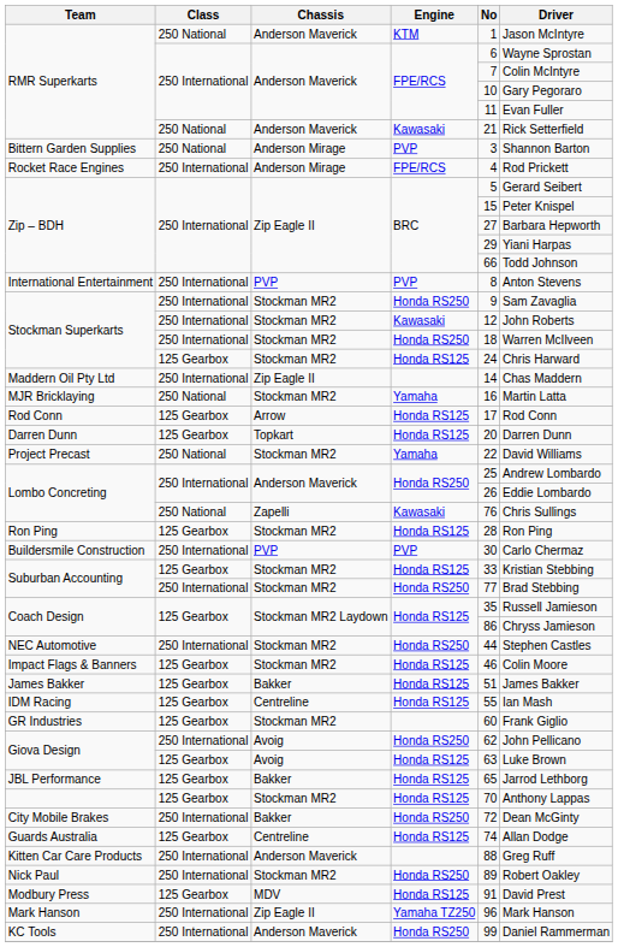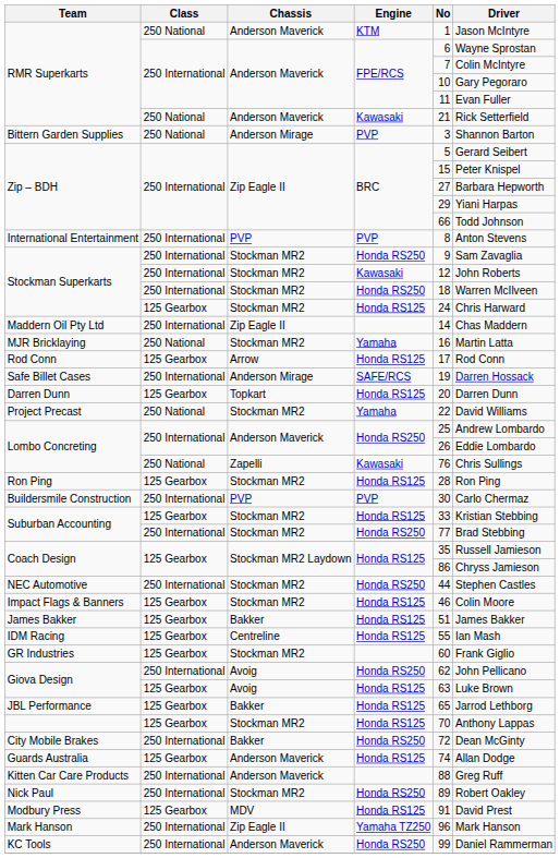 <table class="wikitable" style="font-size: 95%;">
 <tr>
 <th>Team</th>
 <th>Class</th>
 <th>Chassis</th>
 <th>Engine</th>
 <th>No</th>
 <th>Driver</th>
 </tr>
 <tr>
 <td rowspan=6>RMR Superkarts</td>
 <td>250 National</td>
 <td>Anderson Maverick</td>
 <td><a href='#'>KTM</a></td>
 <td align="right">1</td>
 <td> Jason McIntyre</td>
 </tr>
 <tr>
 <td rowspan=4>250 International</td>
 <td rowspan=4>Anderson Maverick</td>
 <td rowspan=4><a href='#'>FPE/RCS</a></td>
 <td align="right">6</td>
 <td> Wayne Sprostan</td>
 </tr>
 <tr>
 <td align="right">7</td>
 <td> Colin McIntyre</td>
 </tr>
 <tr>
 <td align="right">10</td>
 <td> Gary Pegoraro</td>
 </tr>
 <tr>
 <td align="right">11</td>
 <td> Evan Fuller</td>
 </tr>
 <tr>
 <td>250 National</td>
 <td>Anderson Maverick</td>
 <td><a href='#'>Kawasaki</a></td>
 <td align="right">21</td>
 <td> Rick Setterfield</td>
 </tr>
 <tr>
 <td>Bittern Garden Supplies</td>
 <td>250 National</td>
 <td>Anderson Mirage</td>
 <td><a href='#'>PVP</a></td>
 <td align="right">3</td>
 <td> Shannon Barton</td>
-</tr>
-<tr>
-<td>Rocket Race Engines</td>
-<td>250 International</td>
-<td>Anderson Mirage</td>
-<td><a href='#'>FPE/RCS</a></td>
-<td align="right">4</td>
-<td> Rod Prickett</td>
 </tr>
 <tr>
 <td rowspan=5>Zip – BDH</td>
 <td rowspan=5>250 International</td>
 <td rowspan=5>Zip Eagle II</td>
 <td rowspan=5>BRC</td>
 <td align="right">5</td>
 <td> Gerard Seibert</td>
 </tr>
 <tr>
 <td align="right">15</td>
 <td> Peter Knispel</td>
 </tr>
 <tr>
 <td align="right">27</td>
 <td> Barbara Hepworth</td>
 </tr>
 <tr>
 <td align="right">29</td>
 <td> Yiani Harpas</td>
 </tr>
 <tr>
 <td align="right">66</td>
 <td> Todd Johnson</td>
 </tr>
 <tr>
 <td>International Entertainment</td>
 <td>250 International</td>
 <td><a href='#'>PVP</a></td>
 <td><a href='#'>PVP</a></td>
 <td align="right">8</td>
 <td> Anton Stevens</td>
 </tr>
 <tr>
 <td rowspan=4>Stockman Superkarts</td>
 <td>250 International</td>
 <td>Stockman MR2</td>
 <td><a href='#'>Honda RS250</a></td>
 <td align="right">9</td>
 <td> Sam Zavaglia</td>
 </tr>
 <tr>
 <td>250 International</td>
 <td>Stockman MR2</td>
 <td><a href='#'>Kawasaki</a></td>
 <td align="right">12</td>
 <td> John Roberts</td>
 </tr>
 <tr>
 <td>250 International</td>
 <td>Stockman MR2</td>
 <td><a href='#'>Honda RS250</a></td>
 <td align="right">18</td>
 <td> Warren McIlveen</td>
 </tr>
 <tr>
 <td>125 Gearbox</td>
 <td>Stockman MR2</td>
 <td><a href='#'>Honda RS125</a></td>
 <td align="right">24</td>
 <td> Chris Harward</td>
 </tr>
 <tr>
 <td>Maddern Oil Pty Ltd</td>
 <td>250 International</td>
 <td>Zip Eagle II</td>
 <td></td>
 <td align="right">14</td>
 <td> Chas Maddern</td>
 </tr>
 <tr>
 <td>MJR Bricklaying</td>
 <td>250 National</td>
 <td>Stockman MR2</td>
 <td><a href='#'>Yamaha</a></td>
 <td align="right">16</td>
 <td> Martin Latta</td>
 </tr>
 <tr>
 <td>Rod Conn</td>
 <td>125 Gearbox</td>
 <td>Arrow</td>
 <td><a href='#'>Honda RS125</a></td>
 <td align="right">17</td>
 <td> Rod Conn</td>
+</tr>
+<tr>
+<td>Safe Billet Cases</td>
+<td>250 International</td>
+<td>Anderson Mirage</td>
+<td><a href='#'>SAFE/RCS</a></td>
+<td align="right">19</td>
+<td> <a href='#'>Darren Hossack</a></td>
 </tr>
 <tr>
 <td>Darren Dunn</td>
 <td>125 Gearbox</td>
 <td>Topkart</td>
 <td><a href='#'>Honda RS125</a></td>
 <td align="right">20</td>
 <td> Darren Dunn</td>
 </tr>
 <tr>
 <td>Project Precast</td>
 <td>250 National</td>
 <td>Stockman MR2</td>
 <td><a href='#'>Yamaha</a></td>
 <td align="right">22</td>
 <td> David Williams</td>
 </tr>
 <tr>
 <td rowspan=3>Lombo Concreting</td>
 <td rowspan=2>250 International</td>
 <td rowspan=2>Anderson Maverick</td>
 <td rowspan=2><a href='#'>Honda RS250</a></td>
 <td align="right">25</td>
 <td> Andrew Lombardo</td>
 </tr>
 <tr>
 <td align="right">26</td>
 <td> Eddie Lombardo</td>
 </tr>
 <tr>
 <td>250 National</td>
 <td>Zapelli</td>
 <td><a href='#'>Kawasaki</a></td>
 <td align="right">76</td>
 <td> Chris Sullings</td>
 </tr>
 <tr>
 <td>Ron Ping</td>
 <td>125 Gearbox</td>
 <td>Stockman MR2</td>
 <td><a href='#'>Honda RS125</a></td>
 <td align="right">28</td>
 <td> Ron Ping</td>
 </tr>
 <tr>
 <td>Buildersmile Construction</td>
 <td>250 International</td>
 <td><a href='#'>PVP</a></td>
 <td><a href='#'>PVP</a></td>
 <td align="right">30</td>
 <td> Carlo Chermaz</td>
 </tr>
 <tr>
 <td rowspan=2>Suburban Accounting</td>
 <td>125 Gearbox</td>
 <td>Stockman MR2</td>
 <td><a href='#'>Honda RS125</a></td>
 <td align="right">33</td>
 <td> Kristian Stebbing</td>
 </tr>
 <tr>
 <td>250 International</td>
 <td>Stockman MR2</td>
 <td><a href='#'>Honda RS250</a></td>
 <td align="right">77</td>
 <td> Brad Stebbing</td>
 </tr>
 <tr>
 <td rowspan=2>Coach Design</td>
 <td rowspan=2>125 Gearbox</td>
 <td rowspan=2>Stockman MR2 Laydown</td>
 <td rowspan=2><a href='#'>Honda RS125</a></td>
 <td align="right">35</td>
 <td> Russell Jamieson</td>
 </tr>
 <tr>
 <td align="right">86</td>
 <td> Chryss Jamieson</td>
 </tr>
 <tr>
 <td>NEC Automotive</td>
 <td>250 International</td>
 <td>Stockman MR2</td>
 <td><a href='#'>Honda RS250</a></td>
 <td align="right">44</td>
 <td> Stephen Castles</td>
 </tr>
 <tr>
 <td>Impact Flags & Banners</td>
 <td>125 Gearbox</td>
 <td>Stockman MR2</td>
 <td><a href='#'>Honda RS125</a></td>
 <td align="right">46</td>
 <td> Colin Moore</td>
 </tr>
 <tr>
 <td>James Bakker</td>
 <td>125 Gearbox</td>
 <td>Bakker</td>
 <td><a href='#'>Honda RS125</a></td>
 <td align="right">51</td>
 <td> James Bakker</td>
 </tr>
 <tr>
 <td>IDM Racing</td>
 <td>125 Gearbox</td>
 <td>Centreline</td>
 <td><a href='#'>Honda RS125</a></td>
 <td align="right">55</td>
 <td> Ian Mash</td>
 </tr>
 <tr>
 <td>GR Industries</td>
 <td>125 Gearbox</td>
 <td>Stockman MR2</td>
 <td></td>
 <td align="right">60</td>
 <td> Frank Giglio</td>
 </tr>
 <tr>
 <td rowspan=2>Giova Design</td>
 <td>250 International</td>
 <td>Avoig</td>
 <td><a href='#'>Honda RS250</a></td>
 <td align="right">62</td>
 <td> John Pellicano</td>
 </tr>
 <tr>
 <td>125 Gearbox</td>
 <td>Avoig</td>
 <td><a href='#'>Honda RS125</a></td>
 <td align="right">63</td>
 <td> Luke Brown</td>
 </tr>
 <tr>
 <td>JBL Performance</td>
 <td>125 Gearbox</td>
 <td>Bakker</td>
 <td><a href='#'>Honda RS125</a></td>
 <td align="right">65</td>
 <td> Jarrod Lethborg</td>
 </tr>
 <tr>
 <td></td>
 <td>125 Gearbox</td>
 <td>Stockman MR2</td>
 <td><a href='#'>Honda RS125</a></td>
 <td align="right">70</td>
 <td> Anthony Lappas</td>
 </tr>
 <tr>
 <td>City Mobile Brakes</td>
 <td>250 International</td>
 <td>Bakker</td>
 <td><a href='#'>Honda RS250</a></td>
 <td align="right">72</td>
 <td> Dean McGinty</td>
 </tr>
 <tr>
 <td>Guards Australia</td>
 <td>125 Gearbox</td>
-<td>Centreline</td>
+<td>Anderson Maverick</td>
 <td><a href='#'>Honda RS125</a></td>
 <td align="right">74</td>
 <td> Allan Dodge</td>
 </tr>
 <tr>
 <td>Kitten Car Care Products</td>
 <td>250 International</td>
 <td>Anderson Maverick</td>
 <td></td>
 <td align="right">88</td>
 <td> Greg Ruff</td>
 </tr>
 <tr>
 <td>Nick Paul</td>
 <td>250 International</td>
 <td>Stockman MR2</td>
 <td><a href='#'>Honda RS250</a></td>
 <td align="right">89</td>
 <td> Robert Oakley</td>
 </tr>
 <tr>
 <td>Modbury Press</td>
 <td>125 Gearbox</td>
 <td>MDV</td>
 <td><a href='#'>Honda RS125</a></td>
 <td align="right">91</td>
 <td> David Prest</td>
 </tr>
 <tr>
 <td>Mark Hanson</td>
 <td>250 International</td>
 <td>Zip Eagle II</td>
 <td><a href='#'>Yamaha TZ250</a></td>
 <td align="right">96</td>
 <td> Mark Hanson</td>
 </tr>
 <tr>
 <td>KC Tools</td>
 <td>250 International</td>
 <td>Anderson Maverick</td>
 <td><a href='#'>Honda RS250</a></td>
 <td align="right">99</td>
 <td> Daniel Rammerman</td>
 </tr>
 <tr>
 </tr>
 </table>
